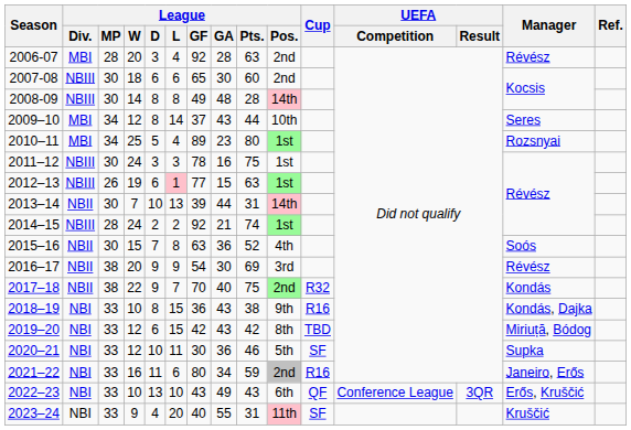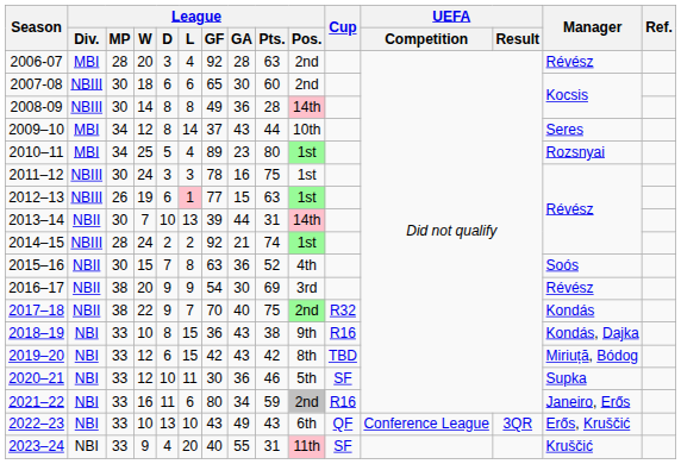 <table class="wikitable sortable"  style="text-align:center">
 <tr>
 <th rowspan="2"><strong>Season</strong></th>
 <th colspan="9"><a href='#'>League</a></th>
 <th rowspan="2"><a href='#'>Cup</a></th>
 <th colspan="2"><a href='#'>UEFA</a></th>
 <th rowspan="2">Manager</th>
 <th rowspan="2">Ref.</th>
 </tr>
 <tr>
 <th>Div.</th>
 <th>MP</th>
 <th>W</th>
 <th>D</th>
 <th>L</th>
 <th>GF</th>
 <th>GA</th>
 <th>Pts.</th>
 <th>Pos.</th>
 <th>Competition</th>
 <th>Result</th>
 </tr>
 <tr>
 <td>2006-07</td>
 <td><a href='#'>MBI</a> </td>
 <td>28</td>
 <td>20</td>
 <td>3</td>
 <td>4</td>
 <td>92</td>
 <td>28</td>
 <td>63</td>
 <td>2nd</td>
 <td></td>
 <td colspan="2" rowspan="16"><em>Did not qualify</em></td>
 <td style="text-align:left"><a href='#'>Révész</a></td>
 <td></td>
 </tr>
 <tr>
 <td>2007-08</td>
 <td><a href='#'>NBIII</a></td>
 <td>30</td>
 <td>18</td>
 <td>6</td>
 <td>6</td>
 <td>65</td>
 <td>30</td>
 <td>60</td>
 <td>2nd</td>
 <td></td>
 <td style="text-align:left" rowspan="2"><a href='#'>Kocsis</a></td>
 <td></td>
 </tr>
 <tr>
 <td>2008-09</td>
 <td><a href='#'>NBIII</a> </td>
 <td>30</td>
 <td>14</td>
 <td>8</td>
 <td>8</td>
 <td>49</td>
-<td>48</td>
+<td>36</td>
 <td>28</td>
 <td bgcolor=Pink>14th</td>
 <td></td>
 <td></td>
 </tr>
 <tr>
 <td>2009–10</td>
 <td><a href='#'>MBI</a></td>
 <td>34</td>
 <td>12</td>
 <td>8</td>
 <td>14</td>
 <td>37</td>
 <td>43</td>
 <td>44</td>
 <td>10th</td>
 <td></td>
 <td style="text-align:left"><a href='#'>Seres</a></td>
 <td></td>
 </tr>
 <tr>
 <td>2010–11</td>
 <td><a href='#'>MBI</a> </td>
 <td>34</td>
 <td>25</td>
 <td>5</td>
 <td>4</td>
 <td>89</td>
 <td>23</td>
 <td>80</td>
 <td bgcolor=PaleGreen>1st</td>
 <td></td>
 <td style="text-align:left"><a href='#'>Rozsnyai</a></td>
 <td></td>
 </tr>
 <tr>
 <td>2011–12</td>
 <td><a href='#'>NBIII</a></td>
 <td>30</td>
 <td>24</td>
 <td>3</td>
 <td>3</td>
 <td>78</td>
 <td>16</td>
 <td>75</td>
 <td>1st</td>
 <td></td>
 <td style="text-align:left" rowspan="4"><a href='#'>Révész</a></td>
 <td></td>
 </tr>
 <tr>
 <td>2012–13</td>
 <td><a href='#'>NBIII</a> </td>
 <td>26</td>
 <td>19</td>
 <td>6</td>
 <td style="background: pink;">1</td>
 <td>77</td>
 <td>15</td>
 <td>63</td>
 <td bgcolor=PaleGreen>1st</td>
 <td></td>
 <td></td>
 </tr>
 <tr>
 <td>2013–14</td>
 <td><a href='#'>NBII</a> </td>
 <td>30</td>
 <td>7</td>
 <td>10</td>
 <td>13</td>
 <td>39</td>
 <td>44</td>
 <td>31</td>
 <td bgcolor=Pink>14th</td>
 <td></td>
 <td></td>
 </tr>
 <tr>
 <td>2014–15</td>
 <td><a href='#'>NBIII</a> </td>
 <td>28</td>
 <td>24</td>
 <td>2</td>
 <td>2</td>
 <td>92</td>
 <td>21</td>
 <td>74</td>
 <td bgcolor=PaleGreen>1st</td>
 <td></td>
 <td></td>
 </tr>
 <tr>
 <td>2015–16</td>
 <td><a href='#'>NBII</a></td>
 <td>30</td>
 <td>15</td>
 <td>7</td>
 <td>8</td>
 <td>63</td>
 <td>36</td>
 <td>52</td>
 <td>4th</td>
 <td></td>
 <td style="text-align:left"><a href='#'>Soós</a></td>
 <td></td>
 </tr>
 <tr>
 <td>2016–17</td>
 <td><a href='#'>NBII</a></td>
 <td>38</td>
 <td>20</td>
 <td>9</td>
 <td>9</td>
 <td>54</td>
 <td>30</td>
 <td>69</td>
 <td>3rd</td>
 <td></td>
 <td style="text-align:left"><a href='#'>Révész</a></td>
 <td></td>
 </tr>
 <tr>
 <td><a href='#'>2017–18</a></td>
 <td><a href='#'>NBII</a> </td>
 <td>38</td>
 <td>22</td>
 <td>9</td>
 <td>7</td>
 <td>70</td>
 <td>40</td>
 <td>75</td>
 <td bgcolor=PaleGreen>2nd</td>
 <td><a href='#'>R32</a></td>
 <td style="text-align:left"> <a href='#'>Kondás</a></td>
 <td></td>
 </tr>
 <tr>
 <td><a href='#'>2018–19</a></td>
 <td><a href='#'>NBI</a></td>
 <td>33</td>
 <td>10</td>
 <td>8</td>
 <td>15</td>
 <td>36</td>
 <td>43</td>
 <td>38</td>
 <td>9th</td>
 <td><a href='#'>R16</a></td>
 <td style="text-align:left"> <a href='#'>Kondás</a>,  <a href='#'>Dajka</a></td>
 <td></td>
 </tr>
 <tr>
 <td><a href='#'>2019–20</a></td>
 <td><a href='#'>NBI</a></td>
 <td>33</td>
 <td>12</td>
 <td>6</td>
 <td>15</td>
 <td>42</td>
 <td>43</td>
 <td>42</td>
 <td>8th</td>
 <td><a href='#'>TBD</a></td>
 <td style="text-align:left">  <a href='#'>Miriuță</a>,  <a href='#'>Bódog</a></td>
 <td></td>
 </tr>
 <tr>
 <td><a href='#'>2020–21</a></td>
 <td><a href='#'>NBI</a></td>
 <td>33</td>
 <td>12</td>
 <td>10</td>
 <td>11</td>
 <td>30</td>
 <td>36</td>
 <td>46</td>
 <td>5th</td>
 <td><a href='#'>SF</a></td>
 <td style="text-align:left"> <a href='#'>Supka</a></td>
 <td></td>
 </tr>
 <tr>
 <td><a href='#'>2021–22</a></td>
 <td><a href='#'>NBI</a></td>
 <td>33</td>
 <td>16</td>
 <td>11</td>
 <td>6</td>
 <td>80</td>
 <td>34</td>
 <td>59</td>
 <td bgcolor=Silver>2nd</td>
 <td><a href='#'>R16</a></td>
 <td style="text-align:left"> <a href='#'>Janeiro</a>,  <a href='#'>Erős</a></td>
 <td></td>
 </tr>
 <tr>
 <td><a href='#'>2022–23</a></td>
 <td><a href='#'>NBI</a></td>
 <td>33</td>
 <td>10</td>
 <td>13</td>
 <td>10</td>
 <td>43</td>
 <td>49</td>
 <td>43</td>
 <td>6th</td>
 <td><a href='#'>QF</a></td>
 <td><a href='#'>Conference League</a></td>
 <td><a href='#'>3QR</a></td>
 <td style="text-align:left"> <a href='#'>Erős</a>,  <a href='#'>Kruščić</a></td>
 <td></td>
 </tr>
 <tr>
 <td><a href='#'>2023–24</a></td>
 <td>NBI </td>
 <td>33</td>
 <td>9</td>
 <td>4</td>
 <td>20</td>
 <td>40</td>
 <td>55</td>
 <td>31</td>
 <td bgcolor=Pink>11th</td>
 <td><a href='#'>SF</a></td>
 <td></td>
 <td></td>
 <td style="text-align:left"> <a href='#'>Kruščić</a></td>
 <td></td>
 </tr>
 </table>
